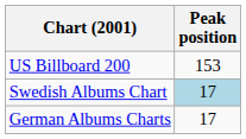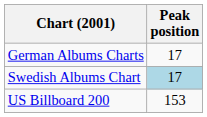 <table class="wikitable sortable">
 <tr>
 <th>Chart (2001)</th>
 <th>Peak<br>position</th>
 </tr>
 <tr>
-<td><a href='#'>US Billboard 200</a></td>
-<td style="text-align:center;">153</td>
+<td><a href='#'>German Albums Charts</a></td>
+<td style="text-align:center;">17</td>
 </tr>
 <tr>
 <td align="left"><a href='#'>Swedish Albums Chart</a></td>
 <td style="background: lightblue; text-align:center;">17</td>
 </tr>
 <tr>
-<td><a href='#'>German Albums Charts</a></td>
-<td style="text-align:center;">17</td>
+<td><a href='#'>US Billboard 200</a></td>
+<td style="text-align:center;">153</td>
 </tr>
 </table>
